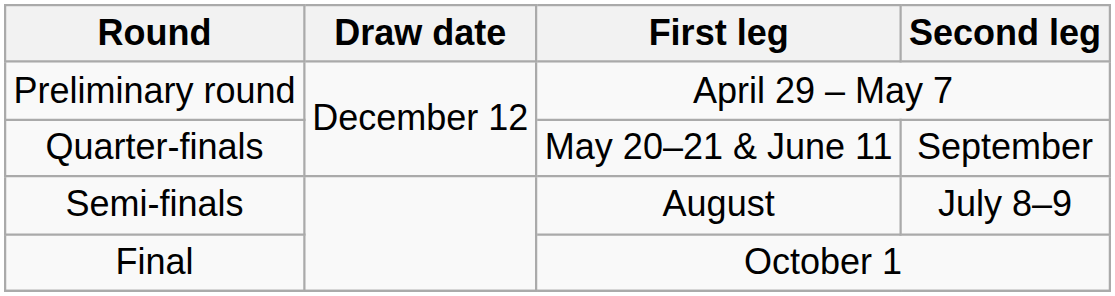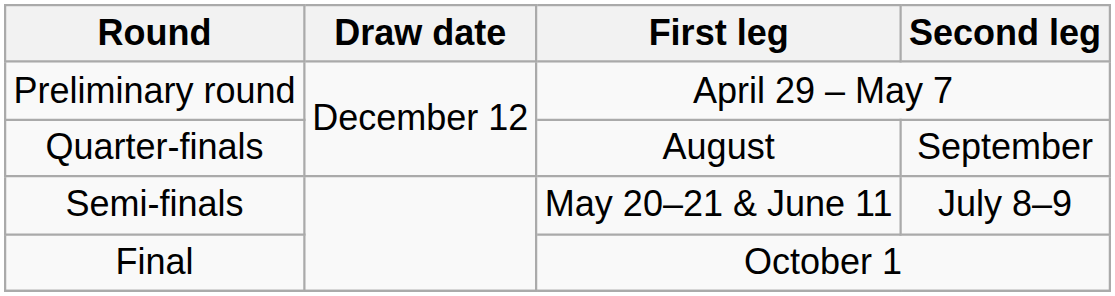 <table class="wikitable" style="text-align:center">
 <tr>
 <th>Round</th>
 <th>Draw date</th>
 <th>First leg</th>
 <th>Second leg</th>
 </tr>
 <tr>
 <td>Preliminary round</td>
 <td rowspan="2">December 12</td>
 <td colspan="2">April 29 – May 7</td>
 </tr>
 <tr>
 <td>Quarter-finals</td>
-<td>May 20–21 & June 11</td>
+<td>August</td>
 <td>September</td>
 </tr>
 <tr>
 <td>Semi-finals</td>
 <td rowspan="2"><em></em></td>
-<td>August</td>
+<td>May 20–21 & June 11</td>
 <td>July 8–9</td>
 </tr>
 <tr>
 <td>Final</td>
 <td colspan="2">October 1</td>
 </tr>
 <tr>
 </tr>
 </table>
